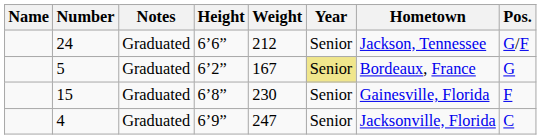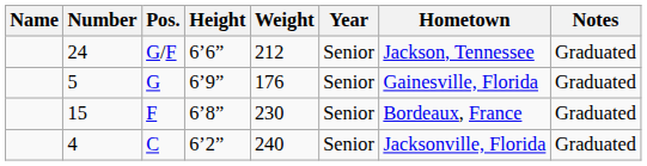 <table class="wikitable sortable" border="1">
 <tr>
 <th>Name</th>
 <th>Number</th>
-<th class="unsortable">Notes</th>
+<th>Pos.</th>
 <th>Height</th>
 <th>Weight</th>
 <th>Year</th>
 <th>Hometown</th>
-<th>Pos.</th>
+<th class="unsortable">Notes</th>
 </tr>
 <tr>
 <td></td>
 <td>24</td>
-<td>Graduated</td>
+<td><a href='#'>G</a>/<a href='#'>F</a></td>
 <td>6’6”</td>
 <td>212</td>
 <td>Senior</td>
 <td><a href='#'>Jackson, Tennessee</a></td>
-<td><a href='#'>G</a>/<a href='#'>F</a></td>
+<td>Graduated</td>
 </tr>
 <tr>
 <td></td>
 <td>5</td>
+<td><a href='#'>G</a></td>
+<td>6’9”</td>
+<td>176</td>
+<td>Senior</td>
+<td><a href='#'>Gainesville, Florida</a></td>
 <td>Graduated</td>
-<td>6’2”</td>
-<td>167</td>
-<td style="background: khaki;">Senior</td>
-<td><a href='#'>Bordeaux</a>, <a href='#'>France</a></td>
-<td><a href='#'>G</a></td>
 </tr>
 <tr>
 <td></td>
 <td>15</td>
-<td>Graduated</td>
+<td><a href='#'>F</a></td>
 <td>6’8”</td>
 <td>230</td>
 <td>Senior</td>
-<td><a href='#'>Gainesville, Florida</a></td>
-<td><a href='#'>F</a></td>
+<td><a href='#'>Bordeaux</a>, <a href='#'>France</a></td>
+<td>Graduated</td>
 </tr>
 <tr>
 <td></td>
 <td>4</td>
-<td>Graduated</td>
-<td>6’9”</td>
-<td>247</td>
+<td><a href='#'>C</a></td>
+<td>6’2”</td>
+<td>240</td>
 <td>Senior</td>
 <td><a href='#'>Jacksonville, Florida</a></td>
-<td><a href='#'>C</a></td>
+<td>Graduated</td>
 </tr>
 </table>
